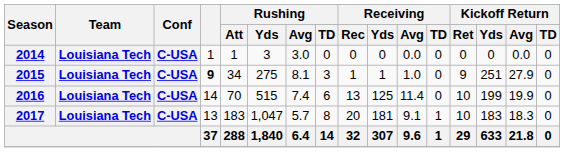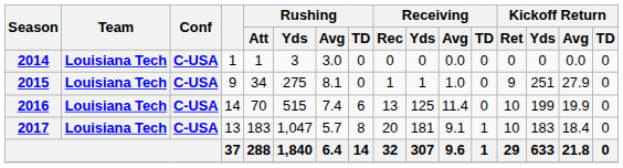 <table class="wikitable" style="text-align:center;">
 <tr>
 <th rowspan="2">Season</th>
 <th rowspan="2">Team</th>
 <th rowspan="2">Conf</th>
 <th rowspan="2"></th>
 <th colspan="4">Rushing</th>
 <th colspan="4">Receiving</th>
 <th colspan="4">Kickoff Return</th>
 </tr>
 <tr>
 <th>Att</th>
 <th>Yds</th>
 <th>Avg</th>
 <th>TD</th>
 <th>Rec</th>
 <th>Yds</th>
 <th>Avg</th>
 <th>TD</th>
 <th>Ret</th>
 <th>Yds</th>
 <th>Avg</th>
 <th>TD</th>
 </tr>
 <tr>
 <th><a href='#'>2014</a></th>
 <th><a href='#'>Louisiana Tech</a></th>
 <th><a href='#'>C-USA</a></th>
 <td>1</td>
 <td>1</td>
 <td>3</td>
 <td>3.0</td>
 <td>0</td>
 <td>0</td>
 <td>0</td>
 <td>0.0</td>
 <td>0</td>
 <td>0</td>
 <td>0</td>
 <td>0.0</td>
 <td>0</td>
 </tr>
 <tr>
 <th><a href='#'>2015</a></th>
 <th><a href='#'>Louisiana Tech</a></th>
 <th><a href='#'>C-USA</a></th>
-<td><strong>9</strong></td>
+<td>9</td>
 <td>34</td>
 <td>275</td>
 <td>8.1</td>
-<td>3</td>
+<td>0</td>
 <td>1</td>
 <td>1</td>
 <td>1.0</td>
 <td>0</td>
 <td>9</td>
 <td>251</td>
 <td>27.9</td>
 <td>0</td>
 </tr>
 <tr>
 <th><a href='#'>2016</a></th>
 <th><a href='#'>Louisiana Tech</a></th>
 <th><a href='#'>C-USA</a></th>
 <td>14</td>
 <td>70</td>
 <td>515</td>
 <td>7.4</td>
 <td>6</td>
 <td>13</td>
 <td>125</td>
 <td>11.4</td>
 <td>0</td>
 <td>10</td>
 <td>199</td>
 <td>19.9</td>
 <td>0</td>
 </tr>
 <tr>
 <th><a href='#'>2017</a></th>
 <th><a href='#'>Louisiana Tech</a></th>
 <th><a href='#'>C-USA</a></th>
 <td>13</td>
 <td>183</td>
 <td>1,047</td>
 <td>5.7</td>
 <td>8</td>
 <td>20</td>
 <td>181</td>
 <td>9.1</td>
 <td>1</td>
 <td>10</td>
 <td>183</td>
-<td>18.3</td>
+<td>18.4</td>
 <td>0</td>
 </tr>
 <tr>
 <th colspan="3"></th>
 <th>37</th>
 <th>288</th>
 <th>1,840</th>
 <th>6.4</th>
 <th>14</th>
 <th>32</th>
 <th>307</th>
 <th>9.6</th>
 <th>1</th>
 <th>29</th>
 <th>633</th>
 <th>21.8</th>
 <th>0</th>
 </tr>
 <tr>
 </tr>
 </table>
